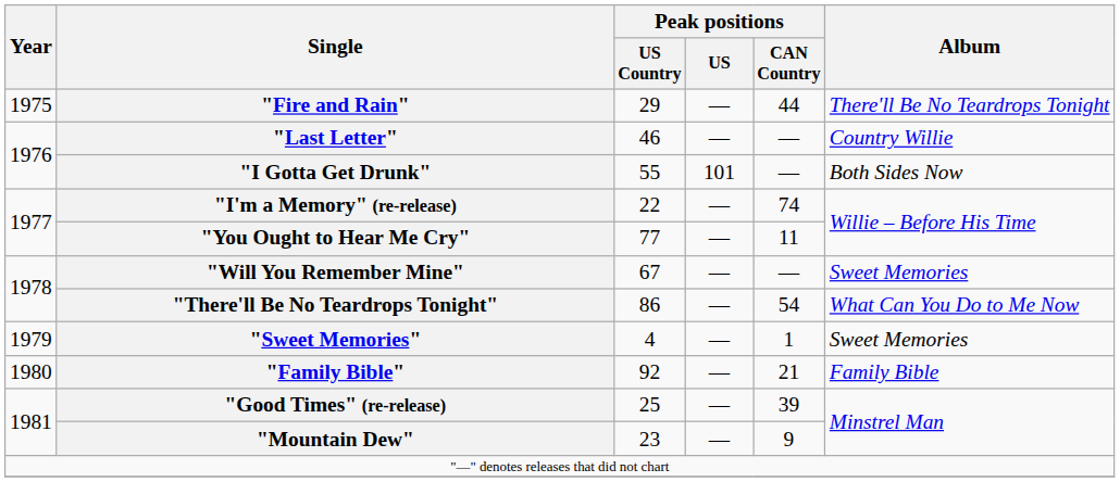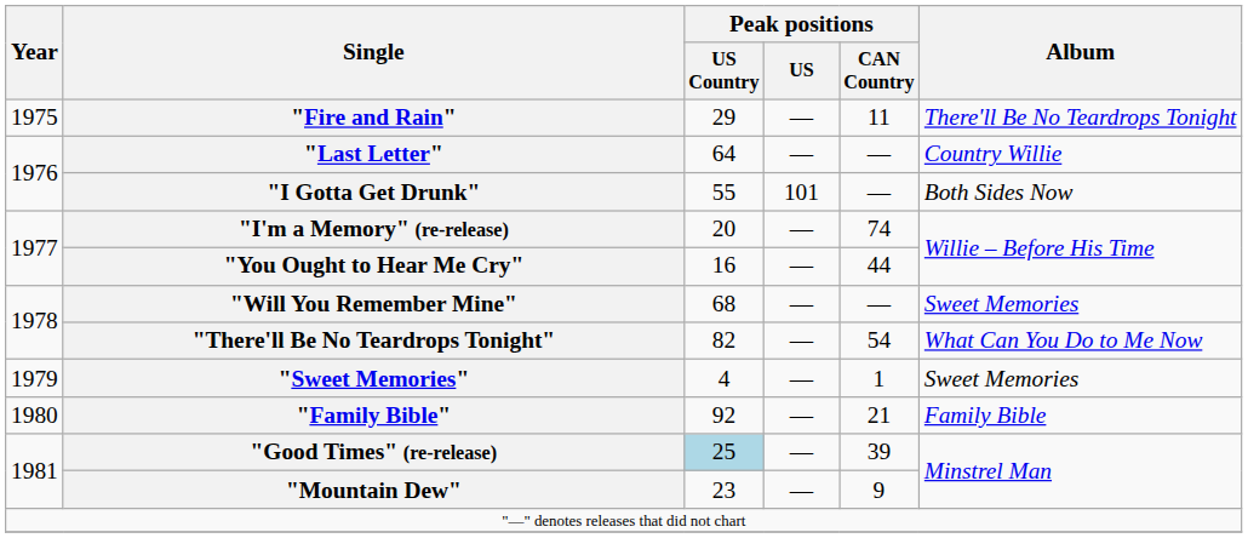 <table class="wikitable plainrowheaders" style="text-align:center;">
 <tr>
 <th rowspan="2">Year</th>
 <th rowspan="2" style="width:26em;">Single</th>
 <th colspan="3">Peak positions</th>
 <th rowspan="2">Album</th>
 </tr>
 <tr style="font-size:smaller;">
 <th width="45">US Country<br></th>
 <th width="45">US<br></th>
 <th width="45">CAN Country</th>
 </tr>
 <tr>
 <td>1975</td>
 <th scope="row">"<a href='#'>Fire and Rain</a>"</th>
 <td>29</td>
 <td>—</td>
-<td>44</td>
+<td>11</td>
 <td align="left"><em><a href='#'>There'll Be No Teardrops Tonight</a></em></td>
 </tr>
 <tr>
 <td rowspan="2">1976</td>
 <th scope="row">"<a href='#'>Last Letter</a>"</th>
-<td>46</td>
+<td>64</td>
 <td>—</td>
 <td>—</td>
 <td align="left"><em><a href='#'>Country Willie</a></em></td>
 </tr>
 <tr>
 <th scope="row">"I Gotta Get Drunk"</th>
 <td>55</td>
 <td>101</td>
 <td>—</td>
 <td align="left"><em>Both Sides Now</em></td>
 </tr>
 <tr>
 <td rowspan="2">1977</td>
 <th scope="row">"I'm a Memory" <small>(re-release)</small></th>
-<td>22</td>
+<td>20</td>
 <td>—</td>
 <td>74</td>
 <td align="left" rowspan="2"><em><a href='#'>Willie – Before His Time</a></em></td>
 </tr>
 <tr>
 <th scope="row">"You Ought to Hear Me Cry"</th>
-<td>77</td>
+<td>16</td>
 <td>—</td>
-<td>11</td>
+<td>44</td>
 </tr>
 <tr>
 <td rowspan="2">1978</td>
 <th scope="row">"Will You Remember Mine"</th>
-<td>67</td>
+<td>68</td>
 <td>—</td>
 <td>—</td>
 <td align="left"><em><a href='#'>Sweet Memories</a></em></td>
 </tr>
 <tr>
 <th scope="row">"There'll Be No Teardrops Tonight"</th>
-<td>86</td>
+<td>82</td>
 <td>—</td>
 <td>54</td>
 <td align="left"><em><a href='#'>What Can You Do to Me Now</a></em></td>
 </tr>
 <tr>
 <td>1979</td>
 <th scope="row">"<a href='#'>Sweet Memories</a>"</th>
 <td>4</td>
 <td>—</td>
 <td>1</td>
 <td align="left"><em>Sweet Memories</em></td>
 </tr>
 <tr>
 <td>1980</td>
 <th scope="row">"<a href='#'>Family Bible</a>"</th>
 <td>92</td>
 <td>—</td>
 <td>21</td>
 <td align="left"><em><a href='#'>Family Bible</a></em></td>
 </tr>
 <tr>
 <td rowspan="2">1981</td>
 <th scope="row">"Good Times" <small>(re-release)</small></th>
-<td>25</td>
+<td style="background: lightblue;">25</td>
 <td>—</td>
 <td>39</td>
 <td rowspan="2" align="left"><em><a href='#'>Minstrel Man</a></em></td>
 </tr>
 <tr>
 <th scope="row">"Mountain Dew"</th>
 <td>23</td>
 <td>—</td>
 <td>9</td>
 </tr>
 <tr>
 <td colspan="6" style="font-size:8pt">"—" denotes releases that did not chart</td>
 </tr>
 <tr>
 </tr>
 </table>
